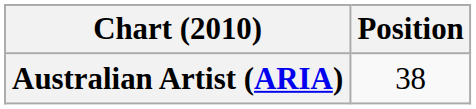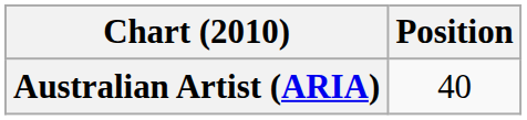 <table class="wikitable sortable plainrowheaders" style="text-align:center">
 <tr>
 <th scope="col">Chart (2010)</th>
 <th scope="col">Position</th>
 </tr>
 <tr>
 <th scope="row">Australian Artist (<a href='#'>ARIA</a>)</th>
-<td>38</td>
+<td>40</td>
 </tr>
 </table>
